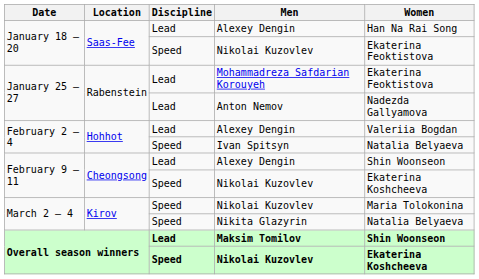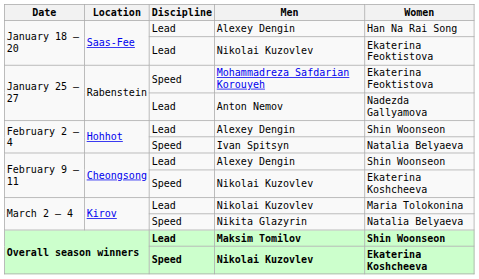 <table class="wikitable">
 <tr>
 <th>Date</th>
 <th>Location</th>
 <th>Discipline</th>
 <th>Men</th>
 <th>Women</th>
 </tr>
 <tr>
 <td rowspan="2">January 18 – 20</td>
 <td rowspan="2"> <a href='#'>Saas-Fee</a></td>
 <td>Lead</td>
 <td> Alexey Dengin</td>
 <td> Han Na Rai Song</td>
 </tr>
 <tr>
-<td>Speed</td>
+<td>Lead</td>
 <td> Nikolai Kuzovlev</td>
 <td> Ekaterina Feoktistova</td>
 </tr>
 <tr>
 <td rowspan="2">January 25 – 27</td>
 <td rowspan="2"> Rabenstein</td>
-<td>Lead</td>
+<td>Speed</td>
 <td> <a href='#'>Mohammadreza Safdarian Korouyeh</a></td>
 <td> Ekaterina Feoktistova</td>
 </tr>
 <tr>
 <td>Lead</td>
 <td> Anton Nemov</td>
 <td> Nadezda Gallyamova</td>
 </tr>
 <tr>
 <td rowspan="2">February 2 – 4</td>
 <td rowspan="2"> <a href='#'>Hohhot</a></td>
 <td>Lead</td>
 <td> Alexey Dengin</td>
-<td> Valeriia Bogdan</td>
+<td> Shin Woonseon</td>
 </tr>
 <tr>
 <td>Speed</td>
 <td> Ivan Spitsyn</td>
 <td> Natalia Belyaeva</td>
 </tr>
 <tr>
 <td rowspan="2">February 9 – 11</td>
 <td rowspan="2"> <a href='#'>Cheongsong</a></td>
 <td>Lead</td>
 <td> Alexey Dengin</td>
 <td> Shin Woonseon</td>
 </tr>
 <tr>
 <td>Speed</td>
 <td> Nikolai Kuzovlev</td>
 <td> Ekaterina Koshcheeva</td>
 </tr>
 <tr>
 <td rowspan="2">March 2 – 4</td>
 <td rowspan="2"> <a href='#'>Kirov</a></td>
-<td>Speed</td>
+<td>Lead</td>
 <td> Nikolai Kuzovlev</td>
 <td> Maria Tolokonina</td>
 </tr>
 <tr>
 <td>Speed</td>
 <td> Nikita Glazyrin</td>
 <td> Natalia Belyaeva</td>
 </tr>
 <tr bgcolor=ccffcc>
 <td colspan="2" rowspan="2"><strong>Overall season winners</strong></td>
 <td><strong>Lead</strong></td>
 <td><strong> Maksim Tomilov</strong></td>
 <td><strong> Shin Woonseon</strong></td>
 </tr>
 <tr bgcolor=ccffcc>
 <td><strong>Speed</strong></td>
 <td><strong> Nikolai Kuzovlev</strong></td>
 <td><strong> Ekaterina Koshcheeva</strong></td>
 </tr>
 </table>
